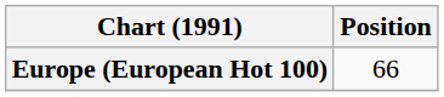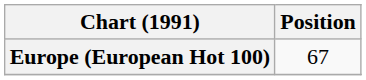 <table class="wikitable plainrowheaders">
 <tr>
 <th>Chart (1991)</th>
 <th align="center">Position</th>
 </tr>
 <tr>
 <th scope="row">Europe (European Hot 100)</th>
-<td style="text-align:center;">66</td>
+<td style="text-align:center;">67</td>
 </tr>
 <tr>
 </tr>
 </table>
